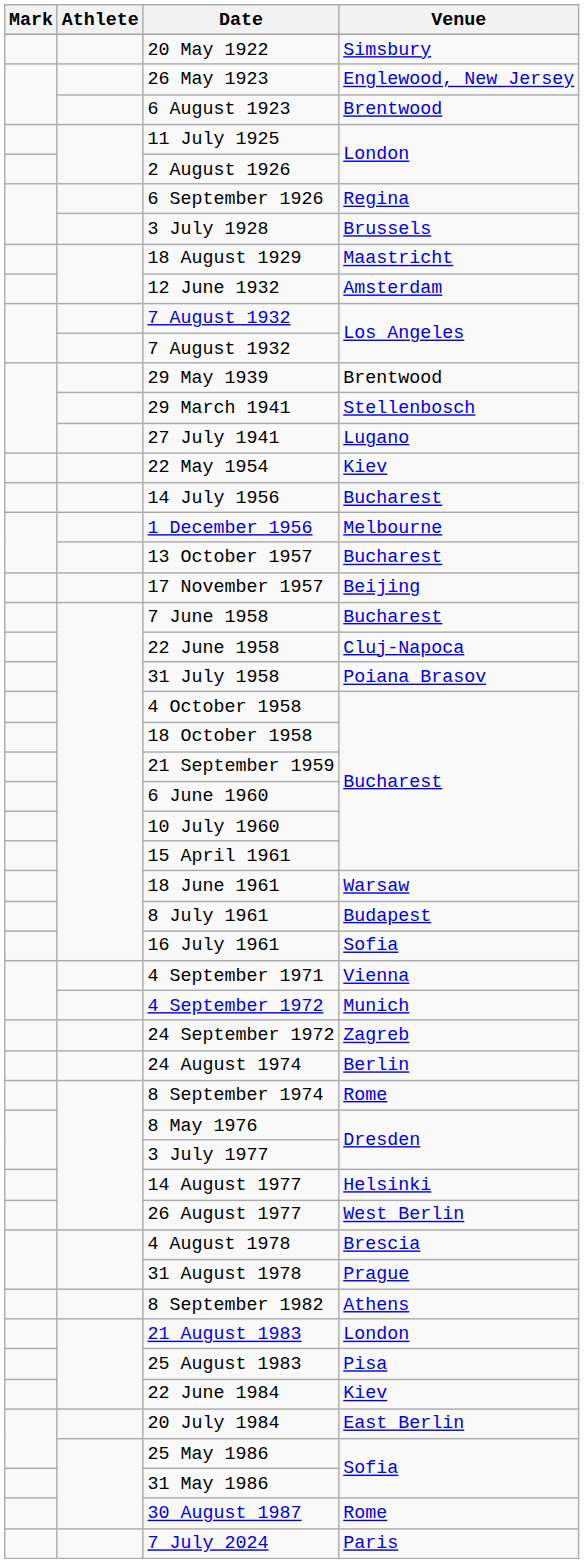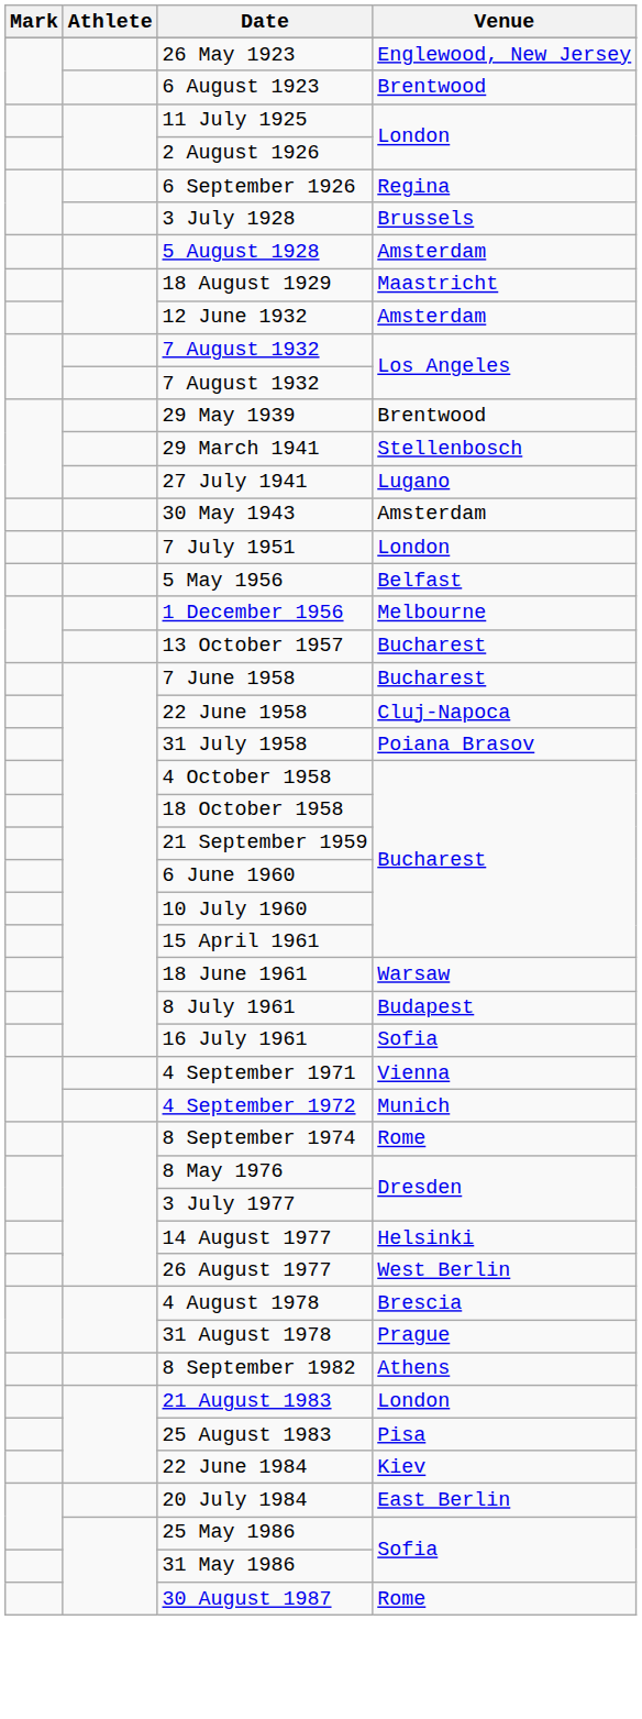 <table class="wikitable sortable">
 <tr>
 <th>Mark</th>
 <th>Athlete</th>
 <th>Date</th>
 <th>Venue</th>
 </tr>
 <tr>
-</tr>
-<tr>
-<td></td>
-<td></td>
-<td>20 May 1922</td>
-<td><a href='#'>Simsbury</a></td>
 </tr>
 <tr bgcolor=>
 <td rowspan="2"></td>
 <td></td>
 <td>26 May 1923</td>
 <td><a href='#'>Englewood, New Jersey</a></td>
 </tr>
 <tr>
 <td></td>
 <td>6 August 1923</td>
 <td><a href='#'>Brentwood</a></td>
 </tr>
 <tr bgcolor=>
 <td></td>
 <td rowspan="2"></td>
 <td>11 July 1925</td>
 <td rowspan="2"><a href='#'>London</a></td>
 </tr>
 <tr>
 <td></td>
 <td>2 August 1926</td>
 </tr>
 <tr bgcolor=>
 <td rowspan="2"></td>
 <td></td>
 <td>6 September 1926</td>
 <td><a href='#'>Regina</a></td>
 </tr>
 <tr>
 <td></td>
 <td>3 July 1928</td>
 <td><a href='#'>Brussels</a></td>
+</tr>
+<tr bgcolor=>
+<td></td>
+<td></td>
+<td><a href='#'>5 August 1928</a></td>
+<td><a href='#'>Amsterdam</a></td>
 </tr>
 <tr>
 <td></td>
 <td rowspan="2"></td>
 <td>18 August 1929</td>
 <td><a href='#'>Maastricht</a></td>
 </tr>
 <tr bgcolor=>
 <td></td>
 <td>12 June 1932</td>
 <td><a href='#'>Amsterdam</a></td>
 </tr>
 <tr>
 <td rowspan="2"></td>
 <td></td>
 <td><a href='#'>7 August 1932</a></td>
 <td rowspan="2"><a href='#'>Los Angeles</a></td>
 </tr>
 <tr>
 <td></td>
 <td>7 August 1932</td>
 </tr>
 <tr>
 <td rowspan="3"></td>
 <td></td>
 <td>29 May 1939</td>
 <td>Brentwood</td>
 </tr>
 <tr>
 <td></td>
 <td>29 March 1941</td>
 <td><a href='#'>Stellenbosch</a></td>
 </tr>
 <tr>
 <td></td>
 <td>27 July 1941</td>
 <td><a href='#'>Lugano</a></td>
 </tr>
 <tr>
 <td></td>
 <td></td>
-<td>22 May 1954</td>
-<td><a href='#'>Kiev</a></td>
+<td>30 May 1943</td>
+<td>Amsterdam</td>
 </tr>
 <tr>
 <td></td>
 <td></td>
-<td>14 July 1956</td>
-<td><a href='#'>Bucharest</a></td>
+<td>7 July 1951</td>
+<td><a href='#'>London</a></td>
+</tr>
+<tr>
+<td></td>
+<td></td>
+<td>5 May 1956</td>
+<td><a href='#'>Belfast</a></td>
 </tr>
 <tr>
 <td rowspan="2"></td>
 <td></td>
 <td><a href='#'>1 December 1956</a></td>
 <td><a href='#'>Melbourne</a></td>
 </tr>
 <tr>
 <td></td>
 <td>13 October 1957</td>
 <td><a href='#'>Bucharest</a></td>
-</tr>
-<tr>
-<td></td>
-<td></td>
-<td>17 November 1957</td>
-<td><a href='#'>Beijing</a></td>
 </tr>
 <tr>
 <td></td>
 <td rowspan="12"></td>
 <td>7 June 1958</td>
 <td><a href='#'>Bucharest</a></td>
 </tr>
 <tr>
 <td></td>
 <td>22 June 1958</td>
 <td><a href='#'>Cluj-Napoca</a></td>
 </tr>
 <tr>
 <td></td>
 <td>31 July 1958</td>
 <td><a href='#'>Poiana Brasov</a></td>
 </tr>
 <tr>
 <td></td>
 <td>4 October 1958</td>
 <td rowspan="6"><a href='#'>Bucharest</a></td>
 </tr>
 <tr>
 <td></td>
 <td>18 October 1958</td>
 </tr>
 <tr>
 <td></td>
 <td>21 September 1959</td>
 </tr>
 <tr>
 <td></td>
 <td>6 June 1960</td>
 </tr>
 <tr>
 <td></td>
 <td>10 July 1960</td>
 </tr>
 <tr>
 <td></td>
 <td>15 April 1961</td>
 </tr>
 <tr>
 <td></td>
 <td>18 June 1961</td>
 <td><a href='#'>Warsaw</a></td>
 </tr>
 <tr>
 <td></td>
 <td>8 July 1961</td>
 <td><a href='#'>Budapest</a></td>
 </tr>
 <tr>
 <td></td>
 <td>16 July 1961</td>
 <td><a href='#'>Sofia</a></td>
 </tr>
 <tr>
 <td rowspan="2"></td>
 <td></td>
 <td>4 September 1971</td>
 <td><a href='#'>Vienna</a></td>
 </tr>
 <tr>
 <td></td>
 <td><a href='#'>4 September 1972</a></td>
 <td><a href='#'>Munich</a></td>
-</tr>
-<tr>
-<td></td>
-<td></td>
-<td>24 September 1972</td>
-<td><a href='#'>Zagreb</a></td>
-</tr>
-<tr>
-<td></td>
-<td></td>
-<td>24 August 1974</td>
-<td><a href='#'>Berlin</a></td>
 </tr>
 <tr>
 <td></td>
 <td rowspan="6"></td>
 <td>8 September 1974</td>
 <td><a href='#'>Rome</a></td>
 </tr>
 <tr>
 <td rowspan="2"></td>
 <td>8 May 1976</td>
 <td rowspan="2"><a href='#'>Dresden</a></td>
 </tr>
 <tr>
 <td>3 July 1977</td>
 </tr>
 <tr>
 <td rowspan="2"></td>
 <td>14 August 1977</td>
 <td><a href='#'>Helsinki</a></td>
 </tr>
 <tr>
 <td rowspan="2">26 August 1977</td>
 <td rowspan="2"><a href='#'>West Berlin</a></td>
 </tr>
 <tr>
 <td></td>
 </tr>
 <tr>
 <td rowspan="2"></td>
 <td rowspan="2"></td>
 <td>4 August 1978</td>
 <td><a href='#'>Brescia</a></td>
 </tr>
 <tr>
 <td>31 August 1978</td>
 <td><a href='#'>Prague</a></td>
 </tr>
 <tr>
 <td></td>
 <td rowspan="2"></td>
 <td>8 September 1982</td>
 <td><a href='#'>Athens</a></td>
 </tr>
 <tr>
 <td rowspan="2"></td>
 <td rowspan="2"><a href='#'>21 August 1983</a></td>
 <td rowspan="2"><a href='#'>London</a></td>
 </tr>
 <tr>
 <td rowspan="3"></td>
 </tr>
 <tr>
 <td></td>
 <td>25 August 1983</td>
 <td><a href='#'>Pisa</a></td>
 </tr>
 <tr>
 <td></td>
 <td>22 June 1984</td>
 <td><a href='#'>Kiev</a></td>
 </tr>
 <tr>
 <td rowspan="2"></td>
 <td></td>
 <td>20 July 1984</td>
 <td><a href='#'>East Berlin</a></td>
 </tr>
 <tr>
 <td rowspan="3"></td>
 <td>25 May 1986</td>
 <td rowspan="2"><a href='#'>Sofia</a></td>
 </tr>
 <tr>
 <td></td>
 <td>31 May 1986</td>
 </tr>
 <tr>
 <td></td>
 <td><a href='#'>30 August 1987</a></td>
 <td><a href='#'>Rome</a></td>
 </tr>
-<tr>
-<td></td>
-<td></td>
-<td><a href='#'>7 July 2024</a></td>
-<td><a href='#'>Paris</a></td>
-</tr>
 </table>
